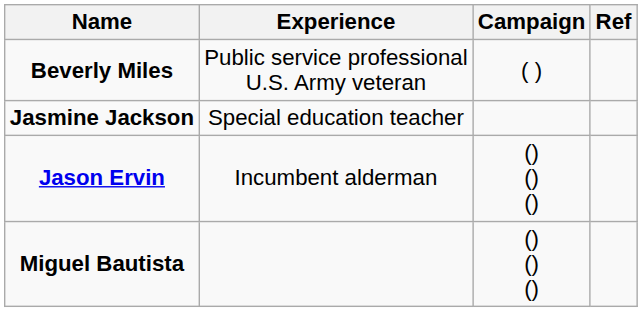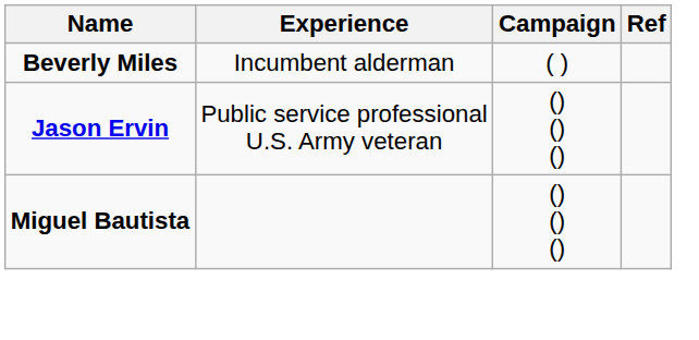 <table class="wikitable" style="text-align:center">
 <tr>
 <th>Name</th>
 <th>Experience</th>
 <th>Campaign</th>
 <th>Ref</th>
 </tr>
 <tr>
 <td><strong>Beverly Miles</strong></td>
-<td>Public service professional<br>U.S. Army veteran</td>
+<td>Incumbent alderman</td>
 <td>( )</td>
 <td></td>
 </tr>
 <tr>
-<td><strong>Jasmine Jackson</strong></td>
-<td>Special education teacher</td>
-<td></td>
-<td></td>
-</tr>
-<tr>
 <td><strong><a href='#'>Jason Ervin</a></strong></td>
-<td>Incumbent alderman</td>
+<td>Public service professional<br>U.S. Army veteran</td>
 <td>()<br>()<br>()</td>
 <td></td>
 </tr>
 <tr>
 <td><strong>Miguel Bautista</strong></td>
 <td></td>
 <td>()<br>()<br>()</td>
 <td></td>
 </tr>
 </table>
